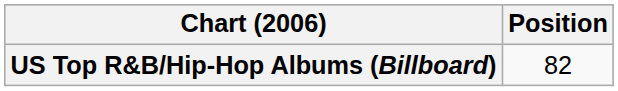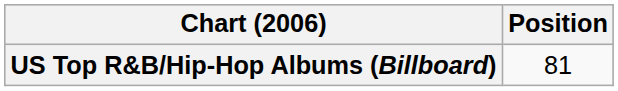 <table class="wikitable plainrowheaders" style="text-align:center">
 <tr>
 <th scope="col">Chart (2006)</th>
 <th scope="col">Position</th>
 </tr>
 <tr>
 <th scope="row">US Top R&B/Hip-Hop Albums (<em>Billboard</em>)</th>
-<td>82</td>
+<td>81</td>
 </tr>
 </table>
